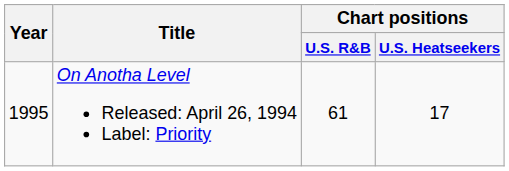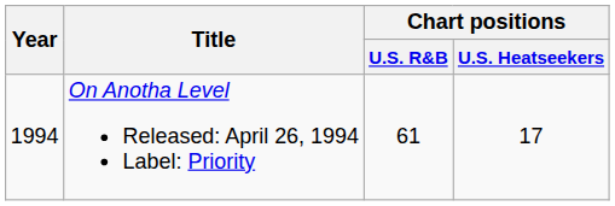 <table class="wikitable">
 <tr>
 <th rowspan="2">Year</th>
 <th rowspan="2">Title</th>
 <th colspan="2">Chart positions</th>
 </tr>
 <tr>
 <th><small><a href='#'>U.S. R&B</a></small></th>
 <th><small><a href='#'>U.S. Heatseekers</a></small></th>
 </tr>
 <tr>
-<td>1995</td>
+<td>1994</td>
 <td><em><a href='#'>On Anotha Level</a></em><br><ul><li>Released: April 26, 1994</li><li>Label: <a href='#'>Priority</a></li></ul></td>
 <td align="center">61</td>
 <td align="center">17</td>
 </tr>
 </table>
